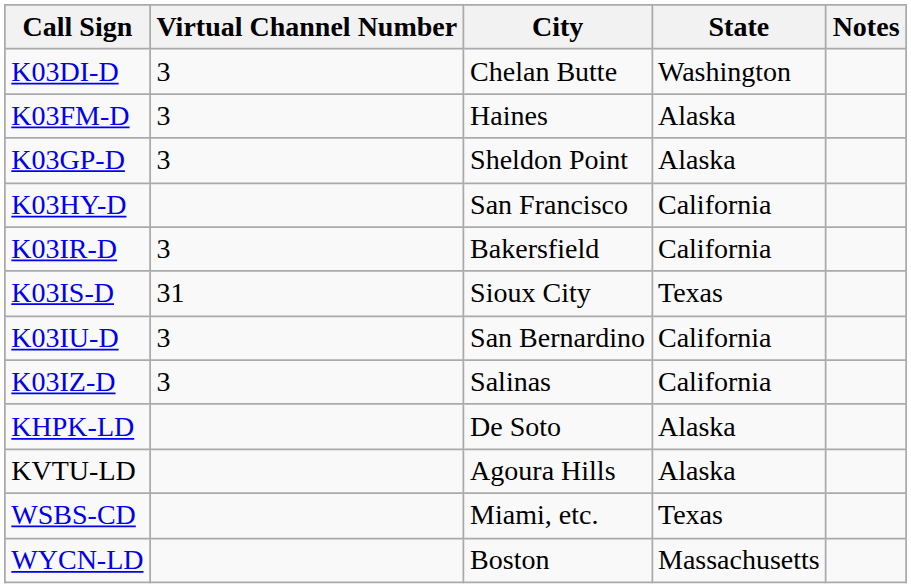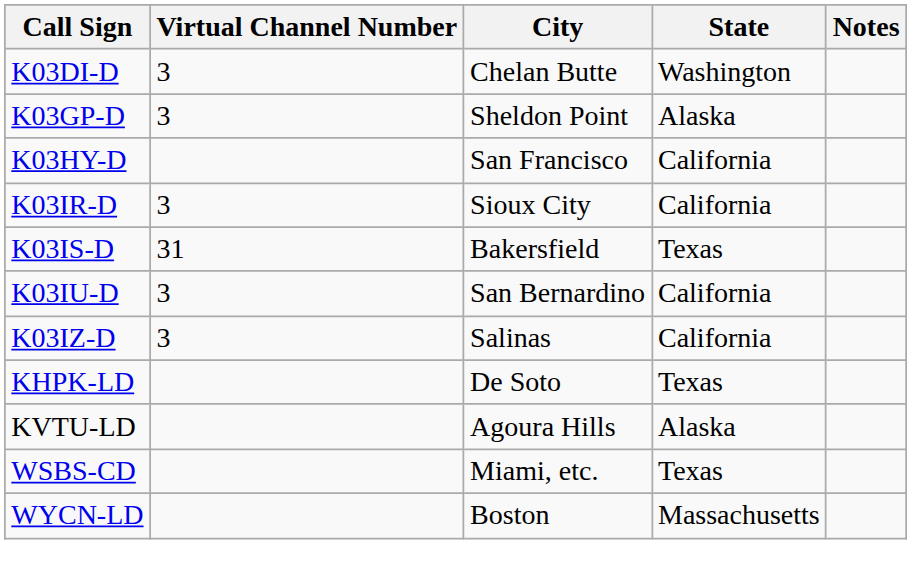 <table class="sortable wikitable">
 <tr>
 <th>Call Sign</th>
 <th>Virtual Channel Number</th>
 <th>City</th>
 <th>State</th>
 <th>Notes</th>
 </tr>
 <tr>
 <td><a href='#'>K03DI-D</a></td>
 <td>3</td>
 <td>Chelan Butte</td>
 <td>Washington</td>
-<td></td>
-</tr>
-<tr>
-<td><a href='#'>K03FM-D</a></td>
-<td>3</td>
-<td>Haines</td>
-<td>Alaska</td>
 <td></td>
 </tr>
 <tr>
 <td><a href='#'>K03GP-D</a></td>
 <td>3</td>
 <td>Sheldon Point</td>
 <td>Alaska</td>
 <td></td>
 </tr>
 <tr>
 <td><a href='#'>K03HY-D</a></td>
 <td></td>
 <td>San Francisco</td>
 <td>California</td>
 <td></td>
 </tr>
 <tr>
 <td><a href='#'>K03IR-D</a></td>
 <td>3</td>
-<td>Bakersfield</td>
+<td>Sioux City</td>
 <td>California</td>
 <td></td>
 </tr>
 <tr>
 <td><a href='#'>K03IS-D</a></td>
 <td>31</td>
-<td>Sioux City</td>
+<td>Bakersfield</td>
 <td>Texas</td>
 <td></td>
 </tr>
 <tr>
 <td><a href='#'>K03IU-D</a></td>
 <td>3</td>
 <td>San Bernardino</td>
 <td>California</td>
 <td></td>
 </tr>
 <tr>
 <td><a href='#'>K03IZ-D</a></td>
 <td>3</td>
 <td>Salinas</td>
 <td>California</td>
 <td></td>
 </tr>
 <tr>
 <td><a href='#'>KHPK-LD</a></td>
 <td></td>
 <td>De Soto</td>
-<td>Alaska</td>
+<td>Texas</td>
 <td></td>
 </tr>
 <tr>
 <td>KVTU-LD</td>
 <td></td>
 <td>Agoura Hills</td>
 <td>Alaska</td>
 <td></td>
 </tr>
 <tr>
 <td><a href='#'>WSBS-CD</a></td>
 <td></td>
 <td>Miami, etc.</td>
 <td>Texas</td>
 <td></td>
 </tr>
 <tr>
 <td><a href='#'>WYCN-LD</a></td>
 <td></td>
 <td>Boston</td>
 <td>Massachusetts</td>
 <td></td>
 </tr>
 </table>
